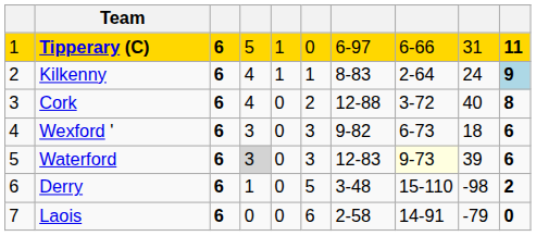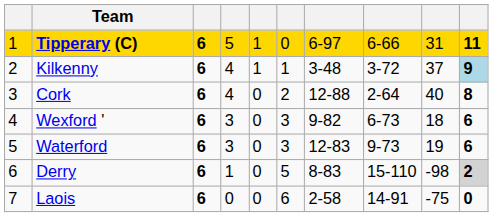 <table class="wikitable" style="text-align: centre;">
 <tr>
 <th width=20></th>
 <th width=150>Team</th>
 <th width=20></th>
 <th width=20></th>
 <th width=20></th>
 <th width=20></th>
 <th width=50></th>
 <th width=50></th>
 <th width=30></th>
 <th width=20></th>
 </tr>
 <tr style="background:gold;">
 <td>1</td>
 <td align=left><strong><a href='#'>Tipperary</a> (C) </strong></td>
 <td><strong>6</strong></td>
 <td>5</td>
 <td>1</td>
 <td>0</td>
 <td>6-97</td>
 <td>6-66</td>
 <td>31</td>
 <td><strong>11</strong></td>
 </tr>
 <tr>
 <td>2</td>
 <td align=left><a href='#'>Kilkenny</a></td>
 <td><strong>6</strong></td>
 <td>4</td>
 <td>1</td>
 <td>1</td>
-<td>8-83</td>
-<td>2-64</td>
-<td>24</td>
+<td>3-48</td>
+<td>3-72</td>
+<td>37</td>
 <td style="background: lightblue;"><strong>9</strong></td>
 </tr>
 <tr>
 <td>3</td>
 <td align=left><a href='#'>Cork</a></td>
 <td><strong>6</strong></td>
 <td>4</td>
 <td>0</td>
 <td>2</td>
 <td>12-88</td>
-<td>3-72</td>
+<td>2-64</td>
 <td>40</td>
 <td><strong>8</strong></td>
 </tr>
 <tr>
 <td>4</td>
 <td align=left><a href='#'>Wexford</a> '</td>
 <td><strong>6</strong></td>
 <td>3</td>
 <td>0</td>
 <td>3</td>
 <td>9-82</td>
 <td>6-73</td>
 <td>18</td>
 <td><strong>6</strong></td>
 </tr>
 <tr>
 <td>5</td>
 <td align=left><a href='#'>Waterford</a></td>
 <td><strong>6</strong></td>
-<td style="background: lightgrey;">3</td>
+<td>3</td>
 <td>0</td>
 <td>3</td>
 <td>12-83</td>
-<td style="background: lightyellow;">9-73</td>
-<td>39</td>
+<td>9-73</td>
+<td>19</td>
 <td><strong>6</strong></td>
 </tr>
 <tr>
 <td>6</td>
 <td align=left><a href='#'>Derry</a></td>
 <td><strong>6</strong></td>
 <td>1</td>
 <td>0</td>
 <td>5</td>
-<td>3-48</td>
+<td>8-83</td>
 <td>15-110</td>
 <td>-98</td>
-<td><strong>2</strong></td>
+<td style="background: lightgrey;"><strong>2</strong></td>
 </tr>
 <tr>
 <td>7</td>
 <td align=left><a href='#'>Laois</a></td>
 <td><strong>6</strong></td>
 <td>0</td>
 <td>0</td>
 <td>6</td>
 <td>2-58</td>
 <td>14-91</td>
-<td>-79</td>
+<td>-75</td>
 <td><strong>0</strong></td>
 </tr>
 </table>
